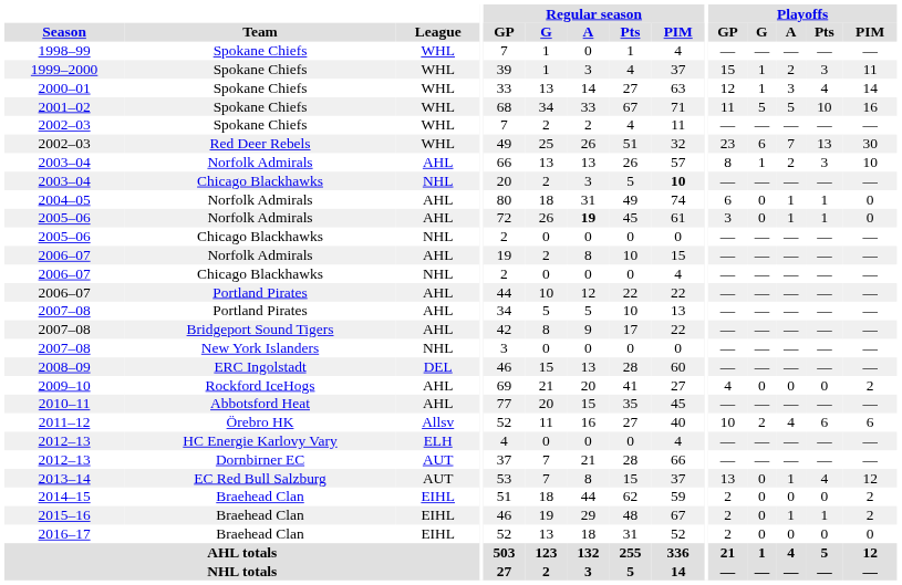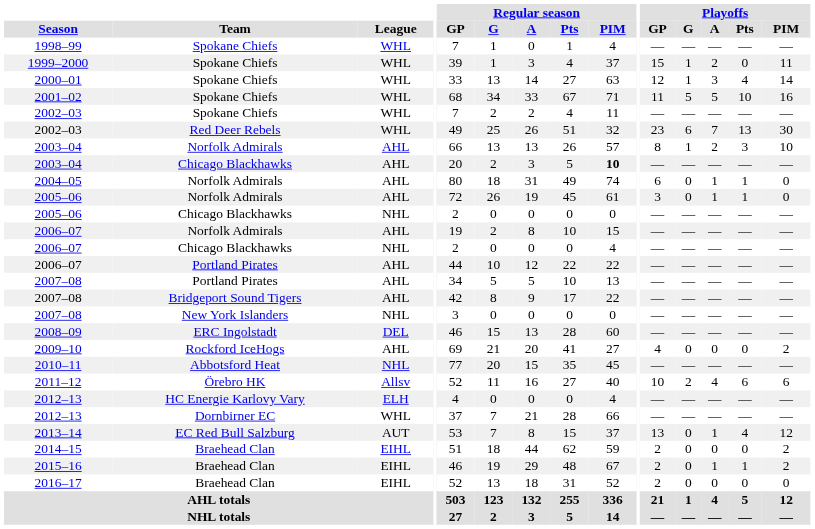 <table border="0" cellpadding="1" cellspacing="0" style="text-align:center; width:60em">
 <tr bgcolor="#e0e0e0">
 <th colspan="3"  bgcolor="#ffffff"></th>
 <th rowspan="99" bgcolor="#ffffff"></th>
 <th colspan="5"><a href='#'>Regular season</a></th>
 <th rowspan="99" bgcolor="#ffffff"></th>
 <th colspan="5"><a href='#'>Playoffs</a></th>
 </tr>
 <tr bgcolor="#e0e0e0">
 <th><a href='#'>Season</a></th>
 <th>Team</th>
 <th>League</th>
 <th>GP</th>
 <th><a href='#'>G</a></th>
 <th><a href='#'>A</a></th>
 <th><a href='#'>Pts</a></th>
 <th><a href='#'>PIM</a></th>
 <th>GP</th>
 <th>G</th>
 <th>A</th>
 <th>Pts</th>
 <th>PIM</th>
 </tr>
 <tr>
 <td><a href='#'>1998–99</a></td>
 <td><a href='#'>Spokane Chiefs</a></td>
 <td><a href='#'>WHL</a></td>
 <td>7</td>
 <td>1</td>
 <td>0</td>
 <td>1</td>
 <td>4</td>
 <td>—</td>
 <td>—</td>
 <td>—</td>
 <td>—</td>
 <td>—</td>
 </tr>
 <tr bgcolor="#f0f0f0">
 <td><a href='#'>1999–2000</a></td>
 <td>Spokane Chiefs</td>
 <td>WHL</td>
 <td>39</td>
 <td>1</td>
 <td>3</td>
 <td>4</td>
 <td>37</td>
 <td>15</td>
 <td>1</td>
 <td>2</td>
-<td>3</td>
+<td>0</td>
 <td>11</td>
 </tr>
 <tr>
 <td><a href='#'>2000–01</a></td>
 <td>Spokane Chiefs</td>
 <td>WHL</td>
 <td>33</td>
 <td>13</td>
 <td>14</td>
 <td>27</td>
 <td>63</td>
 <td>12</td>
 <td>1</td>
 <td>3</td>
 <td>4</td>
 <td>14</td>
 </tr>
 <tr bgcolor="#f0f0f0">
 <td><a href='#'>2001–02</a></td>
 <td>Spokane Chiefs</td>
 <td>WHL</td>
 <td>68</td>
 <td>34</td>
 <td>33</td>
 <td>67</td>
 <td>71</td>
 <td>11</td>
 <td>5</td>
 <td>5</td>
 <td>10</td>
 <td>16</td>
 </tr>
 <tr>
 <td><a href='#'>2002–03</a></td>
 <td>Spokane Chiefs</td>
 <td>WHL</td>
 <td>7</td>
 <td>2</td>
 <td>2</td>
 <td>4</td>
 <td>11</td>
 <td>—</td>
 <td>—</td>
 <td>—</td>
 <td>—</td>
 <td>—</td>
 </tr>
 <tr bgcolor="#f0f0f0">
 <td>2002–03</td>
 <td><a href='#'>Red Deer Rebels</a></td>
 <td>WHL</td>
 <td>49</td>
 <td>25</td>
 <td>26</td>
 <td>51</td>
 <td>32</td>
 <td>23</td>
 <td>6</td>
 <td>7</td>
 <td>13</td>
 <td>30</td>
 </tr>
 <tr>
 <td><a href='#'>2003–04</a></td>
 <td><a href='#'>Norfolk Admirals</a></td>
 <td><a href='#'>AHL</a></td>
 <td>66</td>
 <td>13</td>
 <td>13</td>
 <td>26</td>
 <td>57</td>
 <td>8</td>
 <td>1</td>
 <td>2</td>
 <td>3</td>
 <td>10</td>
 </tr>
 <tr bgcolor="#f0f0f0">
 <td><a href='#'>2003–04</a></td>
 <td><a href='#'>Chicago Blackhawks</a></td>
-<td><a href='#'>NHL</a></td>
+<td>AHL</td>
 <td>20</td>
 <td>2</td>
 <td>3</td>
 <td>5</td>
 <td><strong>10</strong></td>
 <td>—</td>
 <td>—</td>
 <td>—</td>
 <td>—</td>
 <td>—</td>
 </tr>
 <tr>
 <td><a href='#'>2004–05</a></td>
 <td>Norfolk Admirals</td>
 <td>AHL</td>
 <td>80</td>
 <td>18</td>
 <td>31</td>
 <td>49</td>
 <td>74</td>
 <td>6</td>
 <td>0</td>
 <td>1</td>
 <td>1</td>
 <td>0</td>
 </tr>
 <tr bgcolor="#f0f0f0">
 <td><a href='#'>2005–06</a></td>
 <td>Norfolk Admirals</td>
 <td>AHL</td>
 <td>72</td>
 <td>26</td>
-<td><strong>19</strong></td>
+<td>19</td>
 <td>45</td>
 <td>61</td>
 <td>3</td>
 <td>0</td>
 <td>1</td>
 <td>1</td>
 <td>0</td>
 </tr>
 <tr>
 <td><a href='#'>2005–06</a></td>
 <td>Chicago Blackhawks</td>
 <td>NHL</td>
 <td>2</td>
 <td>0</td>
 <td>0</td>
 <td>0</td>
 <td>0</td>
 <td>—</td>
 <td>—</td>
 <td>—</td>
 <td>—</td>
 <td>—</td>
 </tr>
 <tr bgcolor="#f0f0f0">
 <td><a href='#'>2006–07</a></td>
 <td>Norfolk Admirals</td>
 <td>AHL</td>
 <td>19</td>
 <td>2</td>
 <td>8</td>
 <td>10</td>
 <td>15</td>
 <td>—</td>
 <td>—</td>
 <td>—</td>
 <td>—</td>
 <td>—</td>
 </tr>
 <tr>
 <td><a href='#'>2006–07</a></td>
 <td>Chicago Blackhawks</td>
 <td>NHL</td>
 <td>2</td>
 <td>0</td>
 <td>0</td>
 <td>0</td>
 <td>4</td>
 <td>—</td>
 <td>—</td>
 <td>—</td>
 <td>—</td>
 <td>—</td>
 </tr>
 <tr bgcolor="#f0f0f0">
 <td>2006–07</td>
 <td><a href='#'>Portland Pirates</a></td>
 <td>AHL</td>
 <td>44</td>
 <td>10</td>
 <td>12</td>
 <td>22</td>
 <td>22</td>
 <td>—</td>
 <td>—</td>
 <td>—</td>
 <td>—</td>
 <td>—</td>
 </tr>
 <tr>
 <td><a href='#'>2007–08</a></td>
 <td>Portland Pirates</td>
 <td>AHL</td>
 <td>34</td>
 <td>5</td>
 <td>5</td>
 <td>10</td>
 <td>13</td>
 <td>—</td>
 <td>—</td>
 <td>—</td>
 <td>—</td>
 <td>—</td>
 </tr>
 <tr bgcolor="#f0f0f0">
 <td>2007–08</td>
 <td><a href='#'>Bridgeport Sound Tigers</a></td>
 <td>AHL</td>
 <td>42</td>
 <td>8</td>
 <td>9</td>
 <td>17</td>
 <td>22</td>
 <td>—</td>
 <td>—</td>
 <td>—</td>
 <td>—</td>
 <td>—</td>
 </tr>
 <tr>
 <td><a href='#'>2007–08</a></td>
 <td><a href='#'>New York Islanders</a></td>
 <td>NHL</td>
 <td>3</td>
 <td>0</td>
 <td>0</td>
 <td>0</td>
 <td>0</td>
 <td>—</td>
 <td>—</td>
 <td>—</td>
 <td>—</td>
 <td>—</td>
 </tr>
 <tr bgcolor="#f0f0f0">
 <td><a href='#'>2008–09</a></td>
 <td><a href='#'>ERC Ingolstadt</a></td>
 <td><a href='#'>DEL</a></td>
 <td>46</td>
 <td>15</td>
 <td>13</td>
 <td>28</td>
 <td>60</td>
 <td>—</td>
 <td>—</td>
 <td>—</td>
 <td>—</td>
 <td>—</td>
 </tr>
 <tr>
 <td><a href='#'>2009–10</a></td>
 <td><a href='#'>Rockford IceHogs</a></td>
 <td>AHL</td>
 <td>69</td>
 <td>21</td>
 <td>20</td>
 <td>41</td>
 <td>27</td>
 <td>4</td>
 <td>0</td>
 <td>0</td>
 <td>0</td>
 <td>2</td>
 </tr>
 <tr bgcolor="#f0f0f0">
 <td><a href='#'>2010–11</a></td>
 <td><a href='#'>Abbotsford Heat</a></td>
-<td>AHL</td>
+<td><a href='#'>NHL</a></td>
 <td>77</td>
 <td>20</td>
 <td>15</td>
 <td>35</td>
 <td>45</td>
 <td>—</td>
 <td>—</td>
 <td>—</td>
 <td>—</td>
 <td>—</td>
 </tr>
 <tr>
 <td><a href='#'>2011–12</a></td>
 <td><a href='#'>Örebro HK</a></td>
 <td><a href='#'>Allsv</a></td>
 <td>52</td>
 <td>11</td>
 <td>16</td>
 <td>27</td>
 <td>40</td>
 <td>10</td>
 <td>2</td>
 <td>4</td>
 <td>6</td>
 <td>6</td>
 </tr>
 <tr bgcolor="#f0f0f0">
 <td><a href='#'>2012–13</a></td>
 <td><a href='#'>HC Energie Karlovy Vary</a></td>
 <td><a href='#'>ELH</a></td>
 <td>4</td>
 <td>0</td>
 <td>0</td>
 <td>0</td>
 <td>4</td>
 <td>—</td>
 <td>—</td>
 <td>—</td>
 <td>—</td>
 <td>—</td>
 </tr>
 <tr>
 <td><a href='#'>2012–13</a></td>
 <td><a href='#'>Dornbirner EC</a></td>
-<td><a href='#'>AUT</a></td>
+<td>WHL</td>
 <td>37</td>
 <td>7</td>
 <td>21</td>
 <td>28</td>
 <td>66</td>
 <td>—</td>
 <td>—</td>
 <td>—</td>
 <td>—</td>
 <td>—</td>
 </tr>
 <tr bgcolor="#f0f0f0">
 <td><a href='#'>2013–14</a></td>
 <td><a href='#'>EC Red Bull Salzburg</a></td>
 <td>AUT</td>
 <td>53</td>
 <td>7</td>
 <td>8</td>
 <td>15</td>
 <td>37</td>
 <td>13</td>
 <td>0</td>
 <td>1</td>
 <td>4</td>
 <td>12</td>
 </tr>
 <tr>
 <td><a href='#'>2014–15</a></td>
 <td><a href='#'>Braehead Clan</a></td>
 <td><a href='#'>EIHL</a></td>
 <td>51</td>
 <td>18</td>
 <td>44</td>
 <td>62</td>
 <td>59</td>
 <td>2</td>
 <td>0</td>
 <td>0</td>
 <td>0</td>
 <td>2</td>
 </tr>
 <tr bgcolor="#f0f0f0">
 <td><a href='#'>2015–16</a></td>
 <td>Braehead Clan</td>
 <td>EIHL</td>
 <td>46</td>
 <td>19</td>
 <td>29</td>
 <td>48</td>
 <td>67</td>
 <td>2</td>
 <td>0</td>
 <td>1</td>
 <td>1</td>
 <td>2</td>
 </tr>
 <tr>
 <td><a href='#'>2016–17</a></td>
 <td>Braehead Clan</td>
 <td>EIHL</td>
 <td>52</td>
 <td>13</td>
 <td>18</td>
 <td>31</td>
 <td>52</td>
 <td>2</td>
 <td>0</td>
 <td>0</td>
 <td>0</td>
 <td>0</td>
 </tr>
 <tr bgcolor="#e0e0e0">
 <th colspan="3">AHL totals</th>
 <th>503</th>
 <th>123</th>
 <th>132</th>
 <th>255</th>
 <th>336</th>
 <th>21</th>
 <th>1</th>
 <th>4</th>
 <th>5</th>
 <th>12</th>
 </tr>
 <tr bgcolor="#e0e0e0">
 <th colspan="3">NHL totals</th>
 <th>27</th>
 <th>2</th>
 <th>3</th>
 <th>5</th>
 <th>14</th>
 <th>—</th>
 <th>—</th>
 <th>—</th>
 <th>—</th>
 <th>—</th>
 </tr>
 </table>
